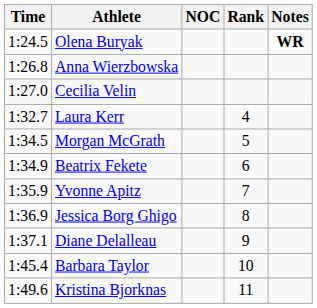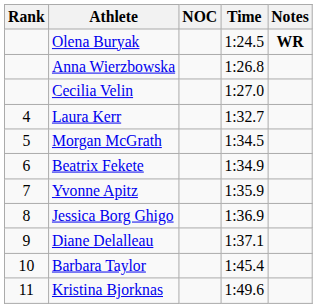 <table class="wikitable" style="text-align:center;">
 <tr>
-<th>Time</th>
+<th>Rank</th>
 <th>Athlete</th>
 <th>NOC</th>
-<th>Rank</th>
+<th>Time</th>
 <th>Notes</th>
 </tr>
 <tr>
-<td>1:24.5</td>
+<td></td>
 <td align="left"><a href='#'>Olena Buryak</a></td>
 <td align="left"></td>
-<td></td>
+<td>1:24.5</td>
 <td><strong>WR</strong></td>
 </tr>
 <tr>
-<td>1:26.8</td>
+<td></td>
 <td align="left"><a href='#'>Anna Wierzbowska</a></td>
 <td align="left"></td>
-<td></td>
+<td>1:26.8</td>
 <td></td>
 </tr>
 <tr>
-<td>1:27.0</td>
+<td></td>
 <td align="left"><a href='#'>Cecilia Velin</a></td>
 <td align="left"></td>
-<td></td>
+<td>1:27.0</td>
 <td></td>
 </tr>
 <tr>
-<td>1:32.7</td>
+<td>4</td>
 <td align="left"><a href='#'>Laura Kerr</a></td>
 <td align="left"></td>
-<td>4</td>
+<td>1:32.7</td>
 <td></td>
 </tr>
 <tr>
-<td>1:34.5</td>
+<td>5</td>
 <td align="left"><a href='#'>Morgan McGrath</a></td>
 <td align="left"></td>
-<td>5</td>
+<td>1:34.5</td>
 <td></td>
 </tr>
 <tr>
-<td>1:34.9</td>
+<td>6</td>
 <td align="left"><a href='#'>Beatrix Fekete</a></td>
 <td align="left"></td>
-<td>6</td>
+<td>1:34.9</td>
 <td></td>
 </tr>
 <tr>
-<td>1:35.9</td>
+<td>7</td>
 <td align="left"><a href='#'>Yvonne Apitz</a></td>
 <td align="left"></td>
-<td>7</td>
+<td>1:35.9</td>
 <td></td>
 </tr>
 <tr>
-<td>1:36.9</td>
+<td>8</td>
 <td align="left"><a href='#'>Jessica Borg Ghigo</a></td>
 <td align="left"></td>
-<td>8</td>
+<td>1:36.9</td>
 <td></td>
 </tr>
 <tr>
-<td>1:37.1</td>
+<td>9</td>
 <td align="left"><a href='#'>Diane Delalleau</a></td>
 <td align="left"></td>
-<td>9</td>
+<td>1:37.1</td>
 <td></td>
 </tr>
 <tr>
-<td>1:45.4</td>
+<td>10</td>
 <td align="left"><a href='#'>Barbara Taylor</a></td>
 <td align="left"></td>
-<td>10</td>
+<td>1:45.4</td>
 <td></td>
 </tr>
 <tr>
-<td>1:49.6</td>
+<td>11</td>
 <td align="left"><a href='#'>Kristina Bjorknas</a></td>
 <td align="left"></td>
-<td>11</td>
+<td>1:49.6</td>
 <td></td>
 </tr>
 </table>
